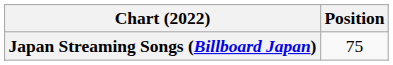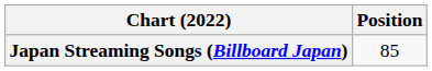 <table class="wikitable plainrowheaders" style="text-align:center">
 <tr>
 <th scope="col">Chart (2022)</th>
 <th scope="col">Position</th>
 </tr>
 <tr>
 <th scope="row">Japan Streaming Songs (<em><a href='#'>Billboard Japan</a></em>)</th>
-<td>75</td>
+<td>85</td>
 </tr>
 </table>
